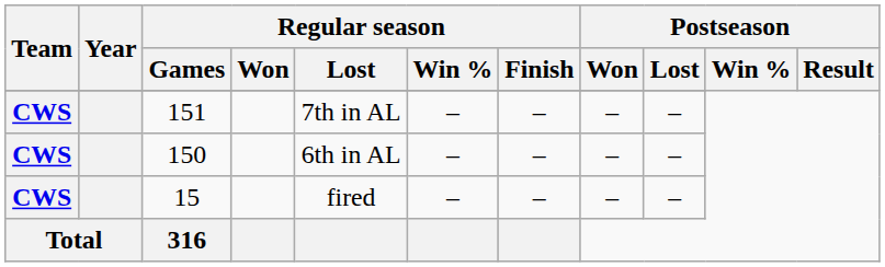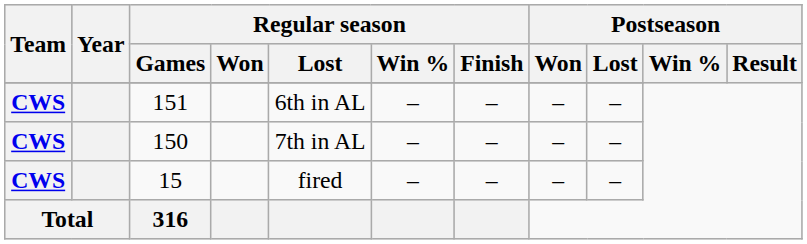 <table class="wikitable" style="font-size: 95%; text-align:center;">
 <tr>
 <th rowspan="2">Team</th>
 <th rowspan="2">Year</th>
 <th colspan="5">Regular season</th>
 <th colspan="4">Postseason</th>
 </tr>
 <tr>
 <th>Games</th>
 <th>Won</th>
 <th>Lost</th>
 <th>Win %</th>
 <th>Finish</th>
 <th>Won</th>
 <th>Lost</th>
 <th>Win %</th>
 <th>Result</th>
 </tr>
 <tr>
 </tr>
 <tr>
 <th><a href='#'>CWS</a></th>
 <th></th>
 <td>151</td>
 <td></td>
-<td>7th in AL</td>
+<td>6th in AL</td>
 <td>–</td>
 <td>–</td>
 <td>–</td>
 <td>–</td>
 </tr>
 <tr>
 <th><a href='#'>CWS</a></th>
 <th></th>
 <td>150</td>
 <td></td>
-<td>6th in AL</td>
+<td>7th in AL</td>
 <td>–</td>
 <td>–</td>
 <td>–</td>
 <td>–</td>
 </tr>
 <tr>
 <th><a href='#'>CWS</a></th>
 <th></th>
 <td>15</td>
 <td></td>
 <td>fired</td>
 <td>–</td>
 <td>–</td>
 <td>–</td>
 <td>–</td>
 </tr>
 <tr>
 <th colspan="2">Total</th>
 <th>316</th>
 <th></th>
 <th></th>
 <th></th>
 <th></th>
 </tr>
 </table>
